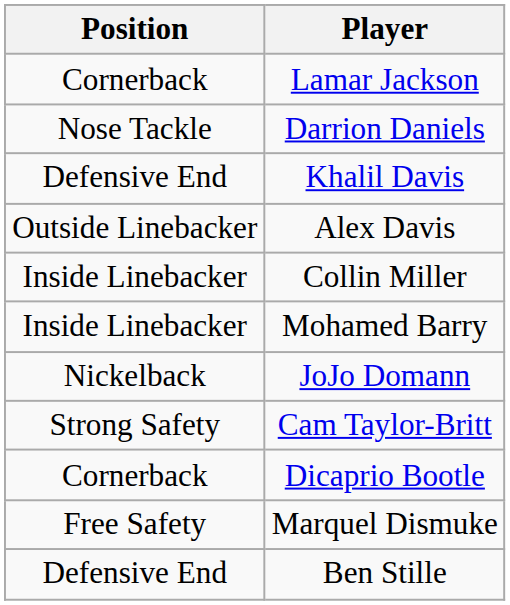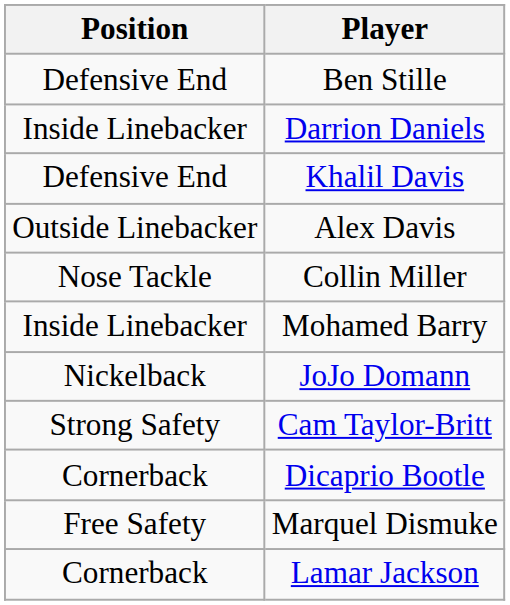 <table class="wikitable" style="text-align: center;">
 <tr>
 <th>Position</th>
 <th>Player</th>
 </tr>
 <tr>
-<td>Cornerback</td>
-<td><a href='#'>Lamar Jackson</a></td>
+<td>Defensive End</td>
+<td>Ben Stille</td>
 </tr>
 <tr>
-<td>Nose Tackle</td>
+<td>Inside Linebacker</td>
 <td><a href='#'>Darrion Daniels</a></td>
 </tr>
 <tr>
 <td>Defensive End</td>
 <td><a href='#'>Khalil Davis</a></td>
 </tr>
 <tr>
 <td>Outside Linebacker</td>
 <td>Alex Davis</td>
 </tr>
 <tr>
-<td>Inside Linebacker</td>
+<td>Nose Tackle</td>
 <td>Collin Miller</td>
 </tr>
 <tr>
 <td>Inside Linebacker</td>
 <td>Mohamed Barry</td>
 </tr>
 <tr>
 <td>Nickelback</td>
 <td><a href='#'>JoJo Domann</a></td>
 </tr>
 <tr>
 <td>Strong Safety</td>
 <td><a href='#'>Cam Taylor-Britt</a></td>
 </tr>
 <tr>
 <td>Cornerback</td>
 <td><a href='#'>Dicaprio Bootle</a></td>
 </tr>
 <tr>
 <td>Free Safety</td>
 <td>Marquel Dismuke</td>
 </tr>
 <tr>
-<td>Defensive End</td>
-<td>Ben Stille</td>
+<td>Cornerback</td>
+<td><a href='#'>Lamar Jackson</a></td>
 </tr>
 </table>
